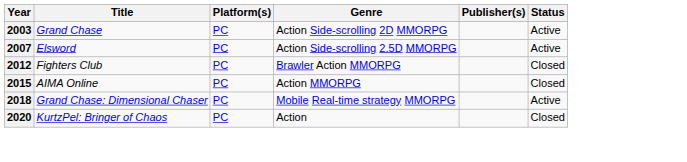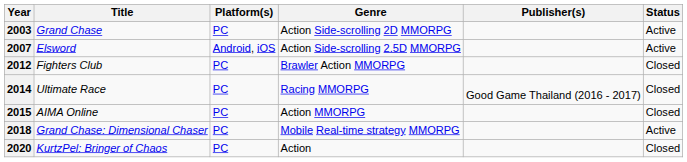 <table class="wikitable sortable">
 <tr>
 <th>Year</th>
 <th>Title</th>
 <th>Platform(s)</th>
 <th>Genre</th>
 <th>Publisher(s)</th>
 <th>Status</th>
 </tr>
 <tr>
 <th>2003</th>
 <td><em><a href='#'>Grand Chase</a></em></td>
 <td><a href='#'>PC</a></td>
 <td>Action <a href='#'>Side-scrolling</a> <a href='#'>2D</a> <a href='#'>MMORPG</a></td>
 <td> </td>
 <td>Active</td>
 </tr>
 <tr>
 <th>2007</th>
 <td><em><a href='#'>Elsword</a></em></td>
-<td><a href='#'>PC</a></td>
+<td><a href='#'>Android</a>, <a href='#'>iOS</a></td>
 <td>Action <a href='#'>Side-scrolling</a> <a href='#'>2.5D</a> <a href='#'>MMORPG</a></td>
 <td> </td>
 <td>Active</td>
 </tr>
 <tr>
 <th>2012</th>
 <td><em>Fighters Club</em></td>
 <td><a href='#'>PC</a></td>
 <td><a href='#'>Brawler</a> Action <a href='#'>MMORPG</a></td>
 <td> </td>
+<td>Closed</td>
+</tr>
+<tr>
+<th>2014</th>
+<td><em>Ultimate Race</em></td>
+<td><a href='#'>PC</a></td>
+<td><a href='#'>Racing</a> <a href='#'>MMORPG</a></td>
+<td><br>Good Game Thailand (2016 - 2017)</td>
 <td>Closed</td>
 </tr>
 <tr>
 <th>2015</th>
 <td><em>AIMA Online</em></td>
 <td><a href='#'>PC</a></td>
 <td>Action <a href='#'>MMORPG</a></td>
 <td></td>
 <td>Closed</td>
 </tr>
 <tr>
 <th>2018</th>
 <td><em><a href='#'>Grand Chase: Dimensional Chaser</a></em></td>
 <td><a href='#'>PC</a></td>
 <td><a href='#'>Mobile</a> <a href='#'>Real-time strategy</a> <a href='#'>MMORPG</a></td>
 <td></td>
 <td>Active</td>
 </tr>
 <tr>
 <th>2020</th>
 <td><em><a href='#'>KurtzPel: Bringer of Chaos</a></em></td>
 <td><a href='#'>PC</a></td>
 <td>Action</td>
 <td></td>
 <td>Closed</td>
 </tr>
 </table>
